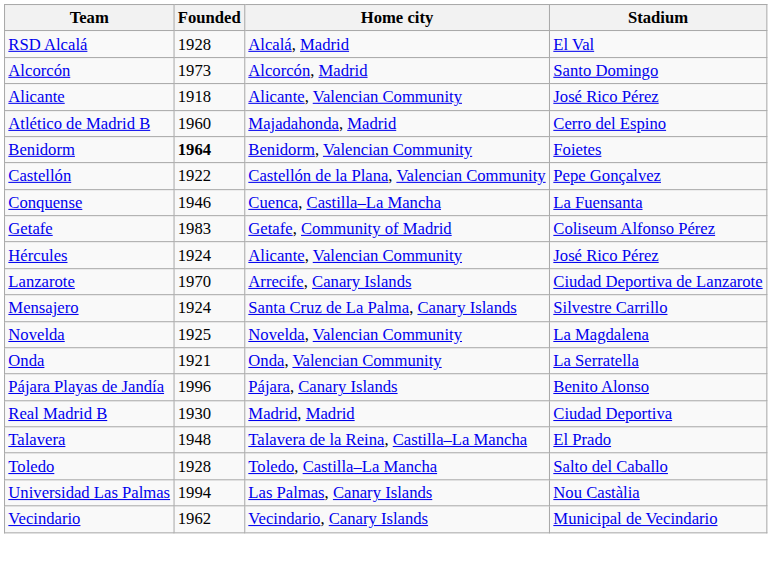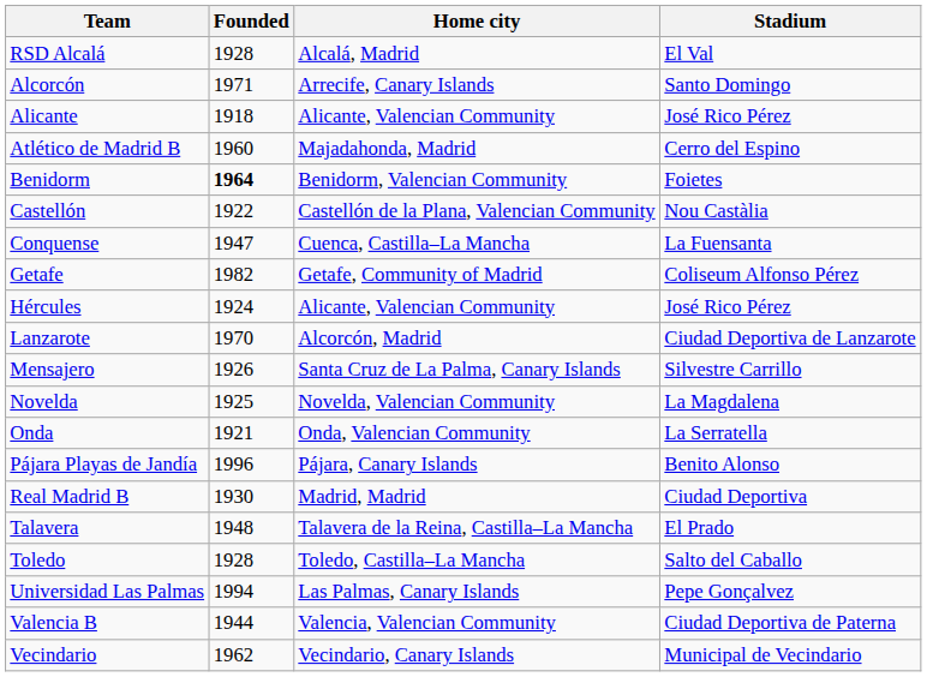 <table class="wikitable sortable">
 <tr>
 <th>Team</th>
 <th>Founded</th>
 <th>Home city</th>
 <th>Stadium</th>
 </tr>
 <tr>
 <td><a href='#'>RSD Alcalá</a></td>
 <td>1928</td>
 <td><a href='#'>Alcalá</a>, <a href='#'>Madrid</a></td>
 <td><a href='#'>El Val</a></td>
 </tr>
 <tr>
 <td><a href='#'>Alcorcón</a></td>
-<td>1973</td>
-<td><a href='#'>Alcorcón</a>, <a href='#'>Madrid</a></td>
+<td>1971</td>
+<td><a href='#'>Arrecife</a>, <a href='#'>Canary Islands</a></td>
 <td><a href='#'>Santo Domingo</a></td>
 </tr>
 <tr>
 <td><a href='#'>Alicante</a></td>
 <td>1918</td>
 <td><a href='#'>Alicante</a>, <a href='#'>Valencian Community</a></td>
 <td><a href='#'>José Rico Pérez</a></td>
 </tr>
 <tr>
 <td><a href='#'>Atlético de Madrid B</a></td>
 <td>1960</td>
 <td><a href='#'>Majadahonda</a>, <a href='#'>Madrid</a></td>
 <td><a href='#'>Cerro del Espino</a></td>
 </tr>
 <tr>
 <td><a href='#'>Benidorm</a></td>
 <td><strong>1964</strong></td>
 <td><a href='#'>Benidorm</a>, <a href='#'>Valencian Community</a></td>
 <td><a href='#'>Foietes</a></td>
 </tr>
 <tr>
 <td><a href='#'>Castellón</a></td>
 <td>1922</td>
 <td><a href='#'>Castellón de la Plana</a>, <a href='#'>Valencian Community</a></td>
-<td><a href='#'>Pepe Gonçalvez</a></td>
+<td><a href='#'>Nou Castàlia</a></td>
 </tr>
 <tr>
 <td><a href='#'>Conquense</a></td>
-<td>1946</td>
+<td>1947</td>
 <td><a href='#'>Cuenca</a>, <a href='#'>Castilla–La Mancha</a></td>
 <td><a href='#'>La Fuensanta</a></td>
 </tr>
 <tr>
 <td><a href='#'>Getafe</a></td>
-<td>1983</td>
+<td>1982</td>
 <td><a href='#'>Getafe</a>, <a href='#'>Community of Madrid</a></td>
 <td><a href='#'>Coliseum Alfonso Pérez</a></td>
 </tr>
 <tr>
 <td><a href='#'>Hércules</a></td>
 <td>1924</td>
 <td><a href='#'>Alicante</a>, <a href='#'>Valencian Community</a></td>
 <td><a href='#'>José Rico Pérez</a></td>
 </tr>
 <tr>
 <td><a href='#'>Lanzarote</a></td>
 <td>1970</td>
-<td><a href='#'>Arrecife</a>, <a href='#'>Canary Islands</a></td>
+<td><a href='#'>Alcorcón</a>, <a href='#'>Madrid</a></td>
 <td><a href='#'>Ciudad Deportiva de Lanzarote</a></td>
 </tr>
 <tr>
 <td><a href='#'>Mensajero</a></td>
-<td>1924</td>
+<td>1926</td>
 <td><a href='#'>Santa Cruz de La Palma</a>, <a href='#'>Canary Islands</a></td>
 <td><a href='#'>Silvestre Carrillo</a></td>
 </tr>
 <tr>
 <td><a href='#'>Novelda</a></td>
 <td>1925</td>
 <td><a href='#'>Novelda</a>, <a href='#'>Valencian Community</a></td>
 <td><a href='#'>La Magdalena</a></td>
 </tr>
 <tr>
 <td><a href='#'>Onda</a></td>
 <td>1921</td>
 <td><a href='#'>Onda</a>, <a href='#'>Valencian Community</a></td>
 <td><a href='#'>La Serratella</a></td>
 </tr>
 <tr>
 <td><a href='#'>Pájara Playas de Jandía</a></td>
 <td>1996</td>
 <td><a href='#'>Pájara</a>, <a href='#'>Canary Islands</a></td>
 <td><a href='#'>Benito Alonso</a></td>
 </tr>
 <tr>
 <td><a href='#'>Real Madrid B</a></td>
 <td>1930</td>
 <td><a href='#'>Madrid</a>, <a href='#'>Madrid</a></td>
 <td><a href='#'>Ciudad Deportiva</a></td>
 </tr>
 <tr>
 <td><a href='#'>Talavera</a></td>
 <td>1948</td>
 <td><a href='#'>Talavera de la Reina</a>, <a href='#'>Castilla–La Mancha</a></td>
 <td><a href='#'>El Prado</a></td>
 </tr>
 <tr>
 <td><a href='#'>Toledo</a></td>
 <td>1928</td>
 <td><a href='#'>Toledo</a>, <a href='#'>Castilla–La Mancha</a></td>
 <td><a href='#'>Salto del Caballo</a></td>
 </tr>
 <tr>
 <td><a href='#'>Universidad Las Palmas</a></td>
 <td>1994</td>
 <td><a href='#'>Las Palmas</a>, <a href='#'>Canary Islands</a></td>
-<td><a href='#'>Nou Castàlia</a></td>
+<td><a href='#'>Pepe Gonçalvez</a></td>
+</tr>
+<tr>
+<td><a href='#'>Valencia B</a></td>
+<td>1944</td>
+<td><a href='#'>Valencia</a>, <a href='#'>Valencian Community</a></td>
+<td><a href='#'>Ciudad Deportiva de Paterna</a></td>
 </tr>
 <tr>
 <td><a href='#'>Vecindario</a></td>
 <td>1962</td>
 <td><a href='#'>Vecindario</a>, <a href='#'>Canary Islands</a></td>
 <td><a href='#'>Municipal de Vecindario</a></td>
 </tr>
 </table>
